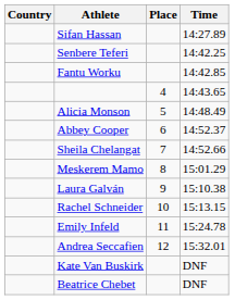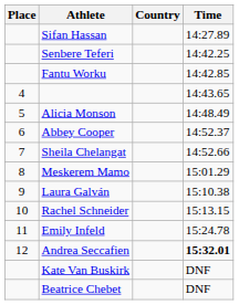 <table class="wikitable">
 <tr>
+<th>Place</th>
+<th>Athlete</th>
 <th>Country</th>
-<th>Athlete</th>
-<th>Place</th>
 <th>Time</th>
 </tr>
 <tr>
+<td align=center></td>
+<td><a href='#'>Sifan Hassan</a></td>
 <td></td>
-<td><a href='#'>Sifan Hassan</a></td>
-<td align=center></td>
 <td>14:27.89</td>
 </tr>
 <tr>
+<td align=center></td>
+<td><a href='#'>Senbere Teferi</a></td>
 <td></td>
-<td><a href='#'>Senbere Teferi</a></td>
-<td align=center></td>
 <td>14:42.25</td>
 </tr>
 <tr>
+<td align=center></td>
+<td><a href='#'>Fantu Worku</a></td>
 <td></td>
-<td><a href='#'>Fantu Worku</a></td>
-<td align=center></td>
 <td>14:42.85</td>
 </tr>
 <tr>
+<td align=center>4</td>
 <td></td>
 <td></td>
-<td align=center>4</td>
 <td>14:43.65</td>
 </tr>
 <tr>
+<td align=center>5</td>
+<td><a href='#'>Alicia Monson</a></td>
 <td></td>
-<td><a href='#'>Alicia Monson</a></td>
-<td align=center>5</td>
 <td>14:48.49</td>
 </tr>
 <tr>
+<td align=center>6</td>
+<td><a href='#'>Abbey Cooper</a></td>
 <td></td>
-<td><a href='#'>Abbey Cooper</a></td>
-<td align=center>6</td>
 <td>14:52.37</td>
 </tr>
 <tr>
+<td align=center>7</td>
+<td><a href='#'>Sheila Chelangat</a></td>
 <td></td>
-<td><a href='#'>Sheila Chelangat</a></td>
-<td align=center>7</td>
 <td>14:52.66</td>
 </tr>
 <tr>
+<td align=center>8</td>
+<td><a href='#'>Meskerem Mamo</a></td>
 <td></td>
-<td><a href='#'>Meskerem Mamo</a></td>
-<td align=center>8</td>
 <td>15:01.29</td>
 </tr>
 <tr>
+<td align=center>9</td>
+<td><a href='#'>Laura Galván</a></td>
 <td></td>
-<td><a href='#'>Laura Galván</a></td>
-<td align=center>9</td>
 <td>15:10.38</td>
 </tr>
 <tr>
+<td align=center>10</td>
+<td><a href='#'>Rachel Schneider</a></td>
 <td></td>
-<td><a href='#'>Rachel Schneider</a></td>
-<td align=center>10</td>
 <td>15:13.15</td>
 </tr>
 <tr>
+<td align=center>11</td>
+<td><a href='#'>Emily Infeld</a></td>
 <td></td>
-<td><a href='#'>Emily Infeld</a></td>
-<td align=center>11</td>
 <td>15:24.78</td>
 </tr>
 <tr>
+<td align=center>12</td>
+<td><a href='#'>Andrea Seccafien</a></td>
 <td></td>
-<td><a href='#'>Andrea Seccafien</a></td>
-<td align=center>12</td>
-<td>15:32.01</td>
+<td><strong>15:32.01</strong></td>
 </tr>
 <tr>
+<td align=center></td>
+<td><a href='#'>Kate Van Buskirk</a></td>
 <td></td>
-<td><a href='#'>Kate Van Buskirk</a></td>
-<td align=center></td>
 <td>DNF</td>
 </tr>
 <tr>
+<td align=center></td>
+<td><a href='#'>Beatrice Chebet</a></td>
 <td></td>
-<td><a href='#'>Beatrice Chebet</a></td>
-<td align=center></td>
 <td>DNF</td>
 </tr>
 </table>
